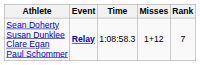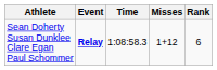 <table class=wikitable style=font-size:90%;text-align:center>
 <tr>
 <th>Athlete</th>
 <th>Event</th>
 <th>Time</th>
 <th>Misses</th>
 <th>Rank</th>
 </tr>
 <tr>
 <td align=left><a href='#'>Sean Doherty</a><br><a href='#'>Susan Dunklee</a><br><a href='#'>Clare Egan</a><br><a href='#'>Paul Schommer</a></td>
 <td align=left><strong><a href='#'>Relay</a></strong></td>
 <td>1:08:58.3</td>
 <td>1+12</td>
-<td>7</td>
+<td>6</td>
 </tr>
 </table>
